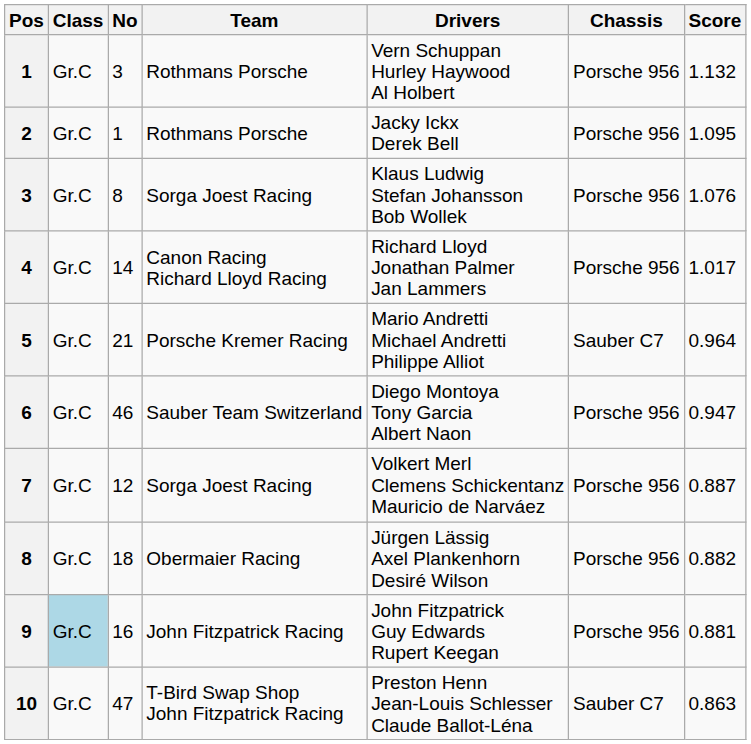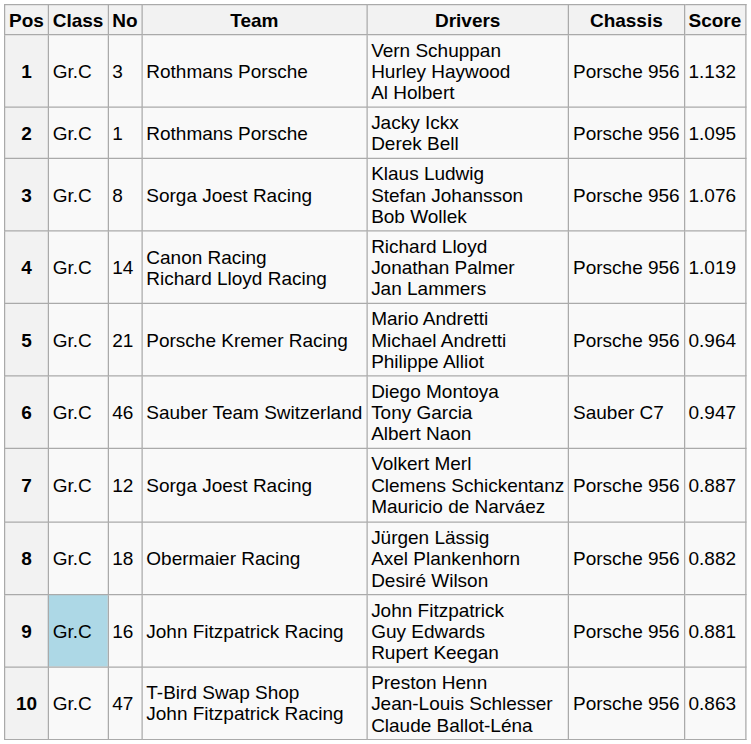 <table class="wikitable" style="font-size: 95%;">
 <tr>
 <th>Pos</th>
 <th>Class</th>
 <th>No</th>
 <th>Team</th>
 <th>Drivers</th>
 <th>Chassis</th>
 <th>Score</th>
 </tr>
 <tr>
 <th>1</th>
 <td>Gr.C</td>
 <td>3</td>
 <td> Rothmans Porsche</td>
 <td> Vern Schuppan<br> Hurley Haywood<br> Al Holbert</td>
 <td>Porsche 956</td>
 <td>1.132</td>
 </tr>
 <tr>
 <th>2</th>
 <td>Gr.C</td>
 <td>1</td>
 <td> Rothmans Porsche</td>
 <td> Jacky Ickx<br> Derek Bell</td>
 <td>Porsche 956</td>
 <td>1.095</td>
 </tr>
 <tr>
 <th>3</th>
 <td>Gr.C</td>
 <td>8</td>
 <td> Sorga Joest Racing</td>
 <td> Klaus Ludwig<br> Stefan Johansson<br> Bob Wollek</td>
 <td>Porsche 956</td>
 <td>1.076</td>
 </tr>
 <tr>
 <th>4</th>
 <td>Gr.C</td>
 <td>14</td>
 <td> Canon Racing<br> Richard Lloyd Racing</td>
 <td> Richard Lloyd<br> Jonathan Palmer<br> Jan Lammers</td>
 <td>Porsche 956</td>
-<td>1.017</td>
+<td>1.019</td>
 </tr>
 <tr>
 <th>5</th>
 <td>Gr.C</td>
 <td>21</td>
 <td> Porsche Kremer Racing</td>
 <td> Mario Andretti<br> Michael Andretti<br>  Philippe Alliot</td>
-<td>Sauber C7</td>
+<td>Porsche 956</td>
 <td>0.964</td>
 </tr>
 <tr>
 <th>6</th>
 <td>Gr.C</td>
 <td>46</td>
 <td> Sauber Team Switzerland</td>
 <td> Diego Montoya<br> Tony Garcia<br> Albert Naon</td>
-<td>Porsche 956</td>
+<td>Sauber C7</td>
 <td>0.947</td>
 </tr>
 <tr>
 <th>7</th>
 <td>Gr.C</td>
 <td>12</td>
 <td> Sorga Joest Racing</td>
 <td> Volkert Merl<br> Clemens Schickentanz<br> Mauricio de Narváez</td>
 <td>Porsche 956</td>
 <td>0.887</td>
 </tr>
 <tr>
 <th>8</th>
 <td>Gr.C</td>
 <td>18</td>
 <td> Obermaier Racing</td>
 <td> Jürgen Lässig<br> Axel Plankenhorn<br> Desiré Wilson</td>
 <td>Porsche 956</td>
 <td>0.882</td>
 </tr>
 <tr>
 <th>9</th>
 <td style="background: lightblue;">Gr.C</td>
 <td>16</td>
 <td> John Fitzpatrick Racing</td>
 <td> John Fitzpatrick<br> Guy Edwards<br>  Rupert Keegan</td>
 <td>Porsche 956</td>
 <td>0.881</td>
 </tr>
 <tr>
 <th>10</th>
 <td>Gr.C</td>
 <td>47</td>
 <td> T-Bird Swap Shop<br> John Fitzpatrick Racing</td>
 <td> Preston Henn<br> Jean-Louis Schlesser<br> Claude Ballot-Léna</td>
-<td>Sauber C7</td>
+<td>Porsche 956</td>
 <td>0.863</td>
 </tr>
 </table>
